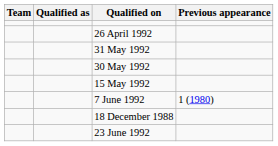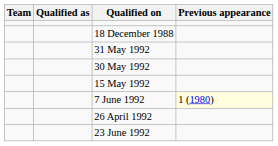 <table class="wikitable sortable" style="text-align:left;">
 <tr>
 <th>Team</th>
 <th>Qualified as</th>
 <th>Qualified on</th>
 <th>Previous appearance</th>
 </tr>
 <tr>
 <td></td>
 <td></td>
 <td></td>
 <td></td>
 </tr>
 <tr>
 <td></td>
 <td></td>
-<td>26 April 1992</td>
+<td>18 December 1988</td>
 <td></td>
 </tr>
 <tr>
 <td></td>
 <td></td>
 <td>31 May 1992</td>
 <td></td>
 </tr>
 <tr>
 <td></td>
 <td></td>
 <td>30 May 1992</td>
 <td></td>
 </tr>
 <tr>
 <td></td>
 <td></td>
 <td>15 May 1992</td>
 <td></td>
 </tr>
 <tr>
 <td></td>
 <td></td>
 <td>7 June 1992</td>
-<td>1 (<a href='#'>1980</a>)</td>
+<td style="background: lightyellow;">1 (<a href='#'>1980</a>)</td>
 </tr>
 <tr>
 <td></td>
 <td></td>
-<td>18 December 1988</td>
+<td>26 April 1992</td>
 <td></td>
 </tr>
 <tr>
 <td></td>
 <td></td>
 <td>23 June 1992</td>
 <td></td>
 </tr>
 </table>
